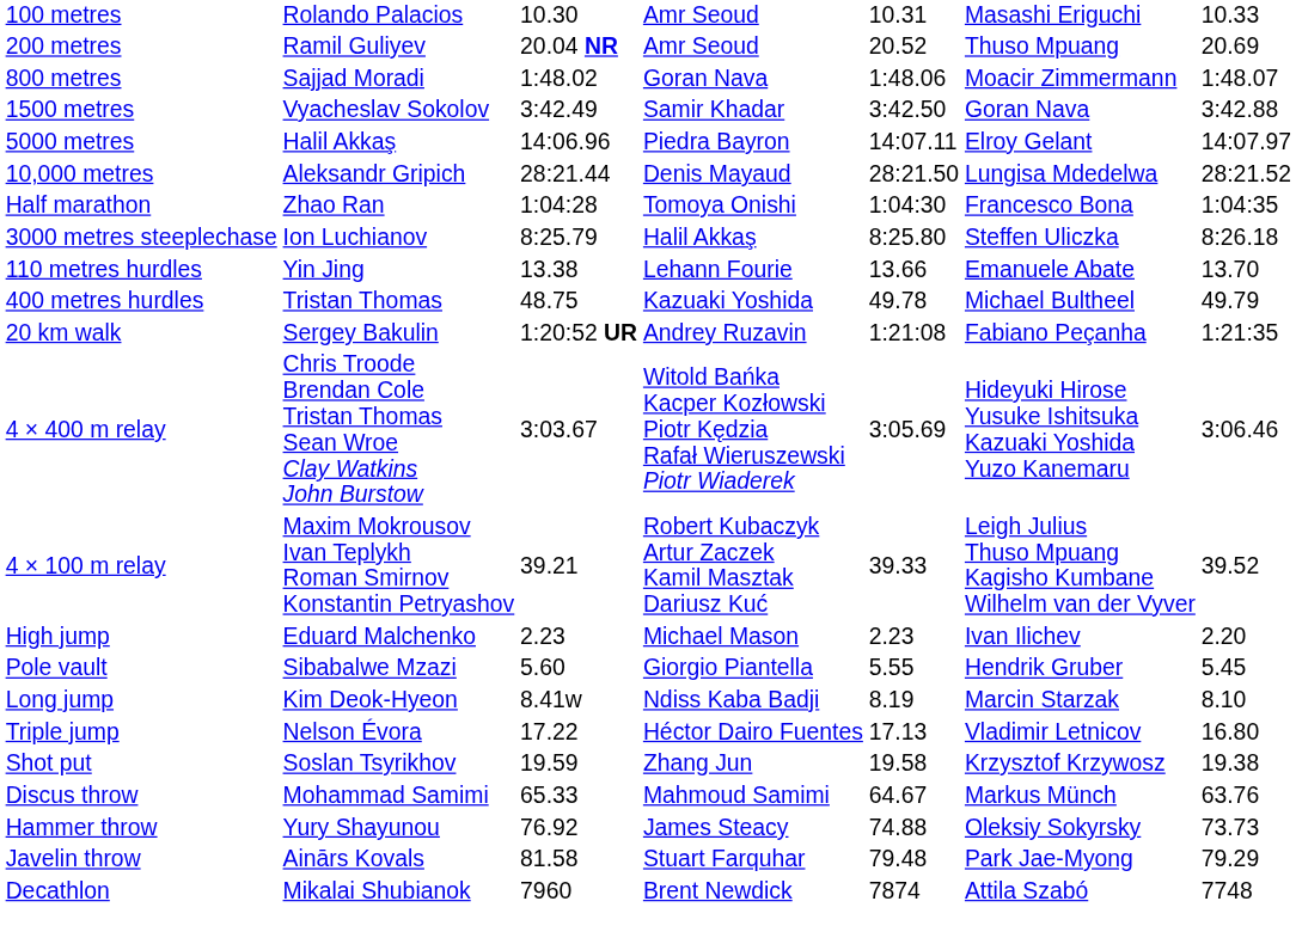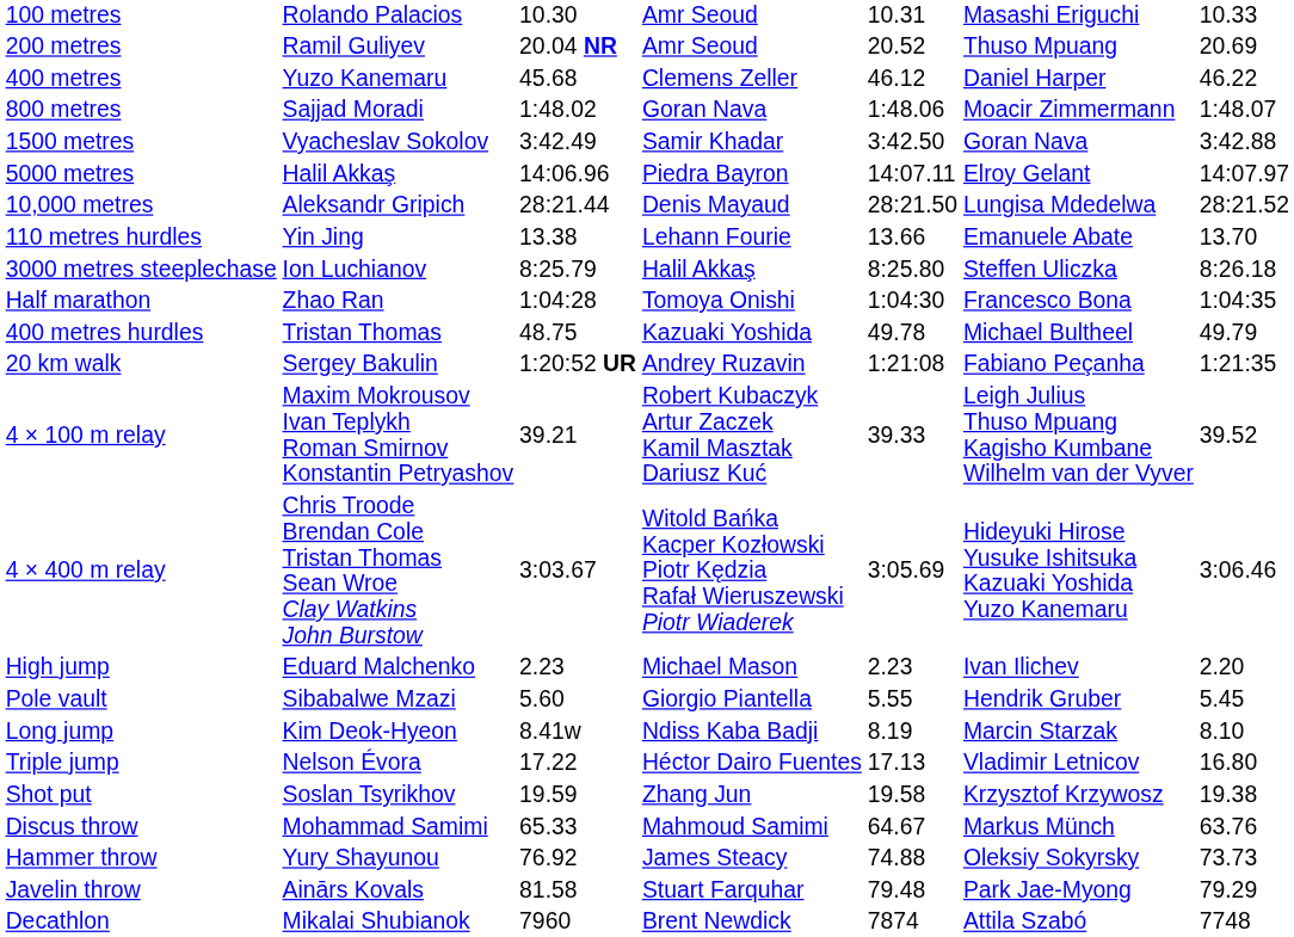 <table>
 <tr>
 <td><a href='#'>100 metres</a><br></td>
 <td><a href='#'>Rolando Palacios</a><br> </td>
 <td>10.30</td>
 <td><a href='#'>Amr Seoud</a><br> </td>
 <td>10.31</td>
 <td><a href='#'>Masashi Eriguchi</a> <br> </td>
 <td>10.33</td>
 </tr>
 <tr>
 <td><a href='#'>200 metres</a><br></td>
 <td><a href='#'>Ramil Guliyev</a><br> </td>
 <td>20.04 <strong><a href='#'>NR</a></strong></td>
 <td><a href='#'>Amr Seoud</a><br> </td>
 <td>20.52</td>
 <td><a href='#'>Thuso Mpuang</a> <br> </td>
 <td>20.69</td>
+</tr>
+<tr>
+<td><a href='#'>400 metres</a><br></td>
+<td><a href='#'>Yuzo Kanemaru</a><br> </td>
+<td>45.68</td>
+<td><a href='#'>Clemens Zeller</a><br> </td>
+<td>46.12</td>
+<td><a href='#'>Daniel Harper</a> <br> </td>
+<td>46.22</td>
 </tr>
 <tr>
 <td><a href='#'>800 metres</a><br></td>
 <td><a href='#'>Sajjad Moradi</a><br> </td>
 <td>1:48.02</td>
 <td><a href='#'>Goran Nava</a><br> </td>
 <td>1:48.06</td>
 <td><a href='#'>Moacir Zimmermann</a><br> </td>
 <td>1:48.07</td>
 </tr>
 <tr>
 <td><a href='#'>1500 metres</a><br></td>
 <td><a href='#'>Vyacheslav Sokolov</a><br> </td>
 <td>3:42.49</td>
 <td><a href='#'>Samir Khadar</a><br> </td>
 <td>3:42.50</td>
 <td><a href='#'>Goran Nava</a> <br> </td>
 <td>3:42.88</td>
 </tr>
 <tr>
 <td><a href='#'>5000 metres</a><br></td>
 <td><a href='#'>Halil Akkaş</a><br> </td>
 <td>14:06.96</td>
 <td><a href='#'>Piedra Bayron</a><br> </td>
 <td>14:07.11</td>
 <td><a href='#'>Elroy Gelant</a> <br> </td>
 <td>14:07.97</td>
 </tr>
 <tr>
 <td><a href='#'>10,000 metres</a><br></td>
 <td><a href='#'>Aleksandr Gripich</a><br> </td>
 <td>28:21.44</td>
 <td><a href='#'>Denis Mayaud</a><br> </td>
 <td>28:21.50</td>
 <td><a href='#'>Lungisa Mdedelwa</a><br> </td>
 <td>28:21.52</td>
 </tr>
 <tr>
-<td><a href='#'>Half marathon</a><br></td>
-<td><a href='#'>Zhao Ran</a><br> </td>
-<td>1:04:28</td>
-<td><a href='#'>Tomoya Onishi</a><br> </td>
-<td>1:04:30</td>
-<td><a href='#'>Francesco Bona</a><br> </td>
-<td>1:04:35</td>
+<td><a href='#'>110 metres hurdles</a><br></td>
+<td><a href='#'>Yin Jing</a><br> </td>
+<td>13.38</td>
+<td><a href='#'>Lehann Fourie</a><br> </td>
+<td>13.66</td>
+<td><a href='#'>Emanuele Abate</a><br> </td>
+<td>13.70</td>
 </tr>
 <tr>
 <td><a href='#'>3000 metres steeplechase</a><br></td>
 <td><a href='#'>Ion Luchianov</a><br> </td>
 <td>8:25.79</td>
 <td><a href='#'>Halil Akkaş</a><br> </td>
 <td>8:25.80</td>
 <td><a href='#'>Steffen Uliczka</a><br> </td>
 <td>8:26.18</td>
 </tr>
 <tr>
-<td><a href='#'>110 metres hurdles</a><br></td>
-<td><a href='#'>Yin Jing</a><br> </td>
-<td>13.38</td>
-<td><a href='#'>Lehann Fourie</a><br> </td>
-<td>13.66</td>
-<td><a href='#'>Emanuele Abate</a><br> </td>
-<td>13.70</td>
+<td><a href='#'>Half marathon</a><br></td>
+<td><a href='#'>Zhao Ran</a><br> </td>
+<td>1:04:28</td>
+<td><a href='#'>Tomoya Onishi</a><br> </td>
+<td>1:04:30</td>
+<td><a href='#'>Francesco Bona</a><br> </td>
+<td>1:04:35</td>
 </tr>
 <tr>
 <td><a href='#'>400 metres hurdles</a><br></td>
 <td><a href='#'>Tristan Thomas</a><br> </td>
 <td>48.75</td>
 <td><a href='#'>Kazuaki Yoshida</a><br> </td>
 <td>49.78</td>
 <td><a href='#'>Michael Bultheel</a> <br> </td>
 <td>49.79</td>
 </tr>
 <tr>
 <td><a href='#'>20 km walk</a><br></td>
 <td><a href='#'>Sergey Bakulin</a><br> </td>
 <td>1:20:52 <strong>UR</strong></td>
 <td><a href='#'>Andrey Ruzavin</a> <br> </td>
 <td>1:21:08</td>
 <td><a href='#'>Fabiano Peçanha</a> <br> </td>
 <td>1:21:35</td>
 </tr>
 <tr>
+<td><a href='#'>4 × 100 m relay</a><br></td>
+<td><a href='#'>Maxim Mokrousov</a><br><a href='#'>Ivan Teplykh</a><br><a href='#'>Roman Smirnov</a><br><a href='#'>Konstantin Petryashov</a>    <br> </td>
+<td>39.21</td>
+<td><a href='#'>Robert Kubaczyk</a><br><a href='#'>Artur Zaczek</a><br><a href='#'>Kamil Masztak</a><br><a href='#'>Dariusz Kuć</a><br> </td>
+<td>39.33</td>
+<td><a href='#'>Leigh Julius</a><br><a href='#'>Thuso Mpuang</a><br><a href='#'>Kagisho Kumbane</a><br><a href='#'>Wilhelm van der Vyver</a><br> </td>
+<td>39.52</td>
+</tr>
+<tr>
 <td><a href='#'>4 × 400 m relay</a><br></td>
 <td><a href='#'>Chris Troode</a><br><a href='#'>Brendan Cole</a><br><a href='#'>Tristan Thomas</a><br><a href='#'>Sean Wroe</a><br><em><a href='#'>Clay Watkins</a></em><br><em><a href='#'>John Burstow</a></em><br> </td>
 <td>3:03.67</td>
 <td><a href='#'>Witold Bańka</a><br><a href='#'>Kacper Kozłowski</a><br><a href='#'>Piotr Kędzia</a><br><a href='#'>Rafał Wieruszewski</a><br><em><a href='#'>Piotr Wiaderek</a></em><br> </td>
 <td>3:05.69</td>
 <td><a href='#'>Hideyuki Hirose</a><br><a href='#'>Yusuke Ishitsuka</a><br><a href='#'>Kazuaki Yoshida</a><br><a href='#'>Yuzo Kanemaru</a><br> </td>
 <td>3:06.46</td>
-</tr>
-<tr>
-<td><a href='#'>4 × 100 m relay</a><br></td>
-<td><a href='#'>Maxim Mokrousov</a><br><a href='#'>Ivan Teplykh</a><br><a href='#'>Roman Smirnov</a><br><a href='#'>Konstantin Petryashov</a>    <br> </td>
-<td>39.21</td>
-<td><a href='#'>Robert Kubaczyk</a><br><a href='#'>Artur Zaczek</a><br><a href='#'>Kamil Masztak</a><br><a href='#'>Dariusz Kuć</a><br> </td>
-<td>39.33</td>
-<td><a href='#'>Leigh Julius</a><br><a href='#'>Thuso Mpuang</a><br><a href='#'>Kagisho Kumbane</a><br><a href='#'>Wilhelm van der Vyver</a><br> </td>
-<td>39.52</td>
 </tr>
 <tr>
 <td><a href='#'>High jump</a><br></td>
 <td><a href='#'>Eduard Malchenko</a><br> </td>
 <td>2.23</td>
 <td><a href='#'>Michael Mason</a><br> </td>
 <td>2.23</td>
 <td><a href='#'>Ivan Ilichev</a><br> </td>
 <td>2.20</td>
 </tr>
 <tr>
 <td><a href='#'>Pole vault</a><br></td>
 <td><a href='#'>Sibabalwe Mzazi</a><br> </td>
 <td>5.60</td>
 <td><a href='#'>Giorgio Piantella</a><br> </td>
 <td>5.55</td>
 <td><a href='#'>Hendrik Gruber</a><br> </td>
 <td>5.45</td>
 </tr>
 <tr>
 <td><a href='#'>Long jump</a><br></td>
 <td><a href='#'>Kim Deok-Hyeon</a><br> </td>
 <td>8.41w</td>
 <td><a href='#'>Ndiss Kaba Badji</a><br> </td>
 <td>8.19</td>
 <td><a href='#'>Marcin Starzak</a><br> </td>
 <td>8.10</td>
 </tr>
 <tr>
 <td><a href='#'>Triple jump</a><br></td>
 <td><a href='#'>Nelson Évora</a><br> </td>
 <td>17.22</td>
 <td><a href='#'>Héctor Dairo Fuentes</a><br> </td>
 <td>17.13</td>
 <td><a href='#'>Vladimir Letnicov</a><br> </td>
 <td>16.80</td>
 </tr>
 <tr>
 <td><a href='#'>Shot put</a><br></td>
 <td><a href='#'>Soslan Tsyrikhov</a><br> </td>
 <td>19.59</td>
 <td><a href='#'>Zhang Jun</a><br> </td>
 <td>19.58</td>
 <td><a href='#'>Krzysztof Krzywosz</a><br> </td>
 <td>19.38</td>
 </tr>
 <tr>
 <td><a href='#'>Discus throw</a><br></td>
 <td><a href='#'>Mohammad Samimi</a><br> </td>
 <td>65.33</td>
 <td><a href='#'>Mahmoud Samimi</a><br> </td>
 <td>64.67</td>
 <td><a href='#'>Markus Münch</a><br> </td>
 <td>63.76</td>
 </tr>
 <tr>
 <td><a href='#'>Hammer throw</a><br></td>
 <td><a href='#'>Yury Shayunou</a><br> </td>
 <td>76.92</td>
 <td><a href='#'>James Steacy</a><br> </td>
 <td>74.88</td>
 <td><a href='#'>Oleksiy Sokyrsky</a><br> </td>
 <td>73.73</td>
 </tr>
 <tr>
 <td><a href='#'>Javelin throw</a><br></td>
 <td><a href='#'>Ainārs Kovals</a><br> </td>
 <td>81.58</td>
 <td><a href='#'>Stuart Farquhar</a><br> </td>
 <td>79.48</td>
 <td><a href='#'>Park Jae-Myong</a><br> </td>
 <td>79.29</td>
 </tr>
 <tr>
 <td><a href='#'>Decathlon</a><br></td>
 <td><a href='#'>Mikalai Shubianok</a><br> </td>
 <td>7960</td>
 <td><a href='#'>Brent Newdick</a> <br> </td>
 <td>7874</td>
 <td><a href='#'>Attila Szabó</a><br> </td>
 <td>7748</td>
 </tr>
 </table>
